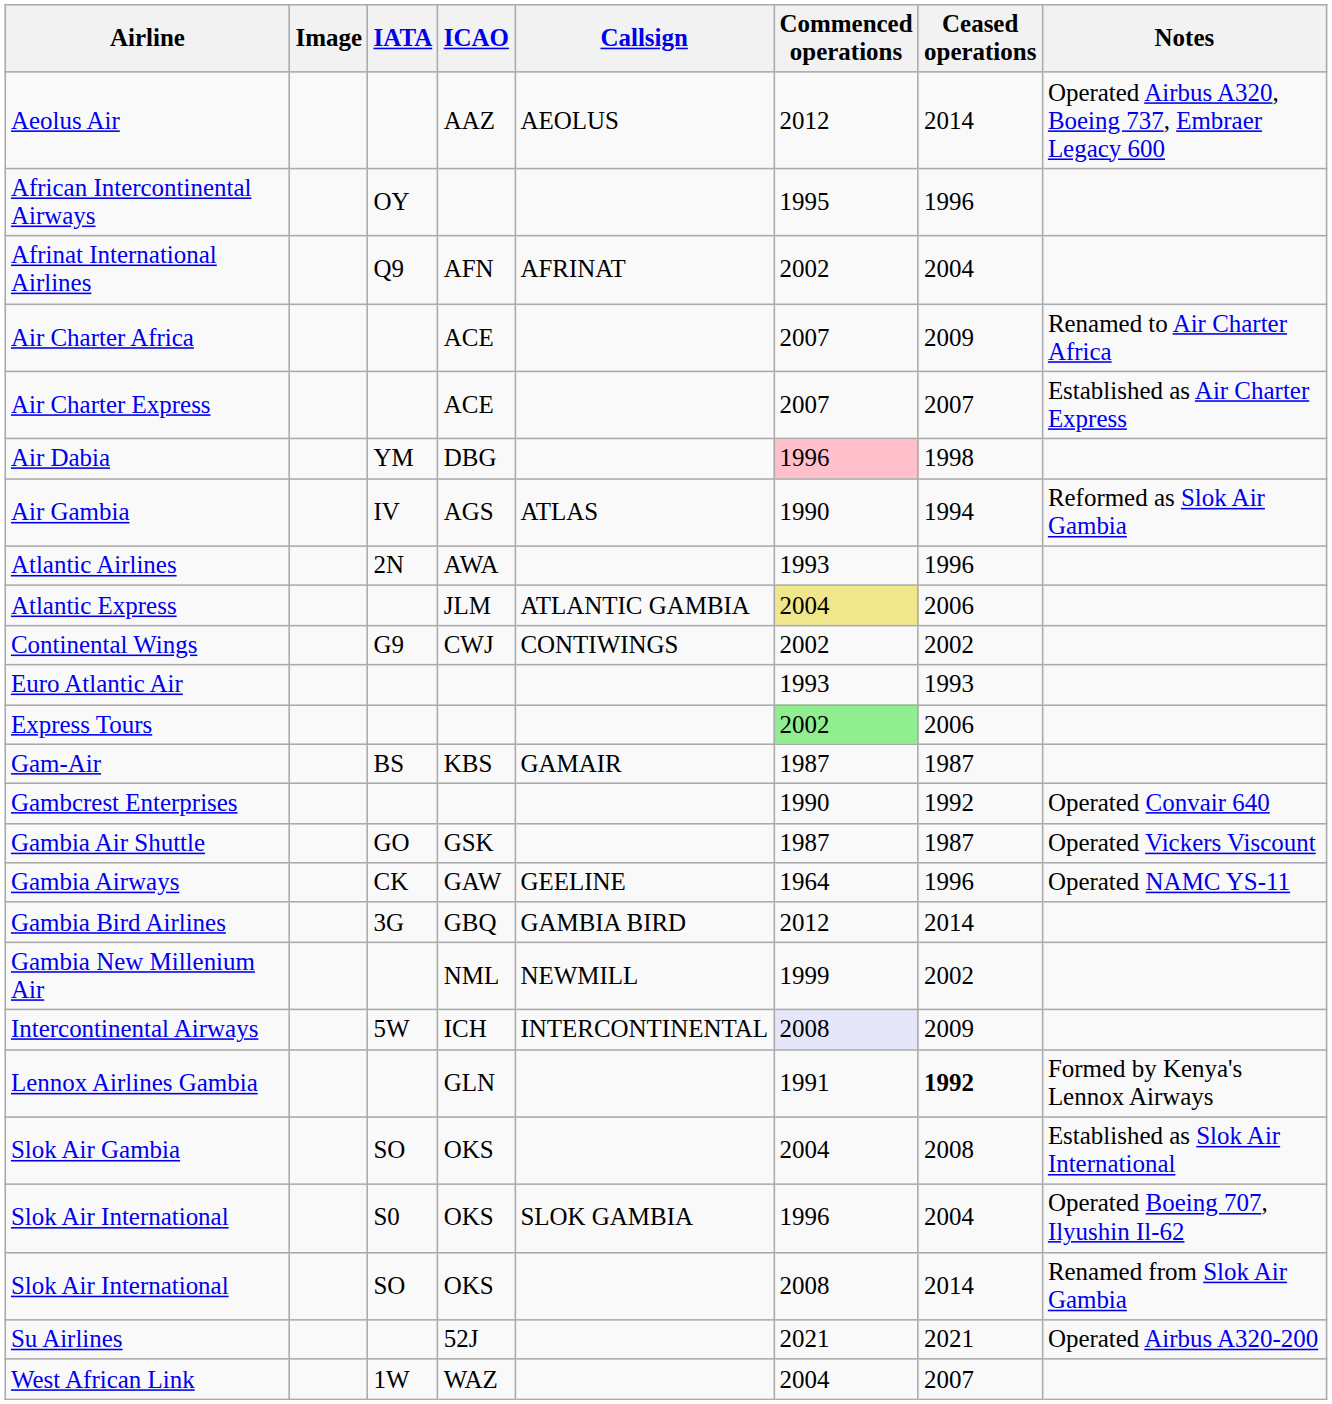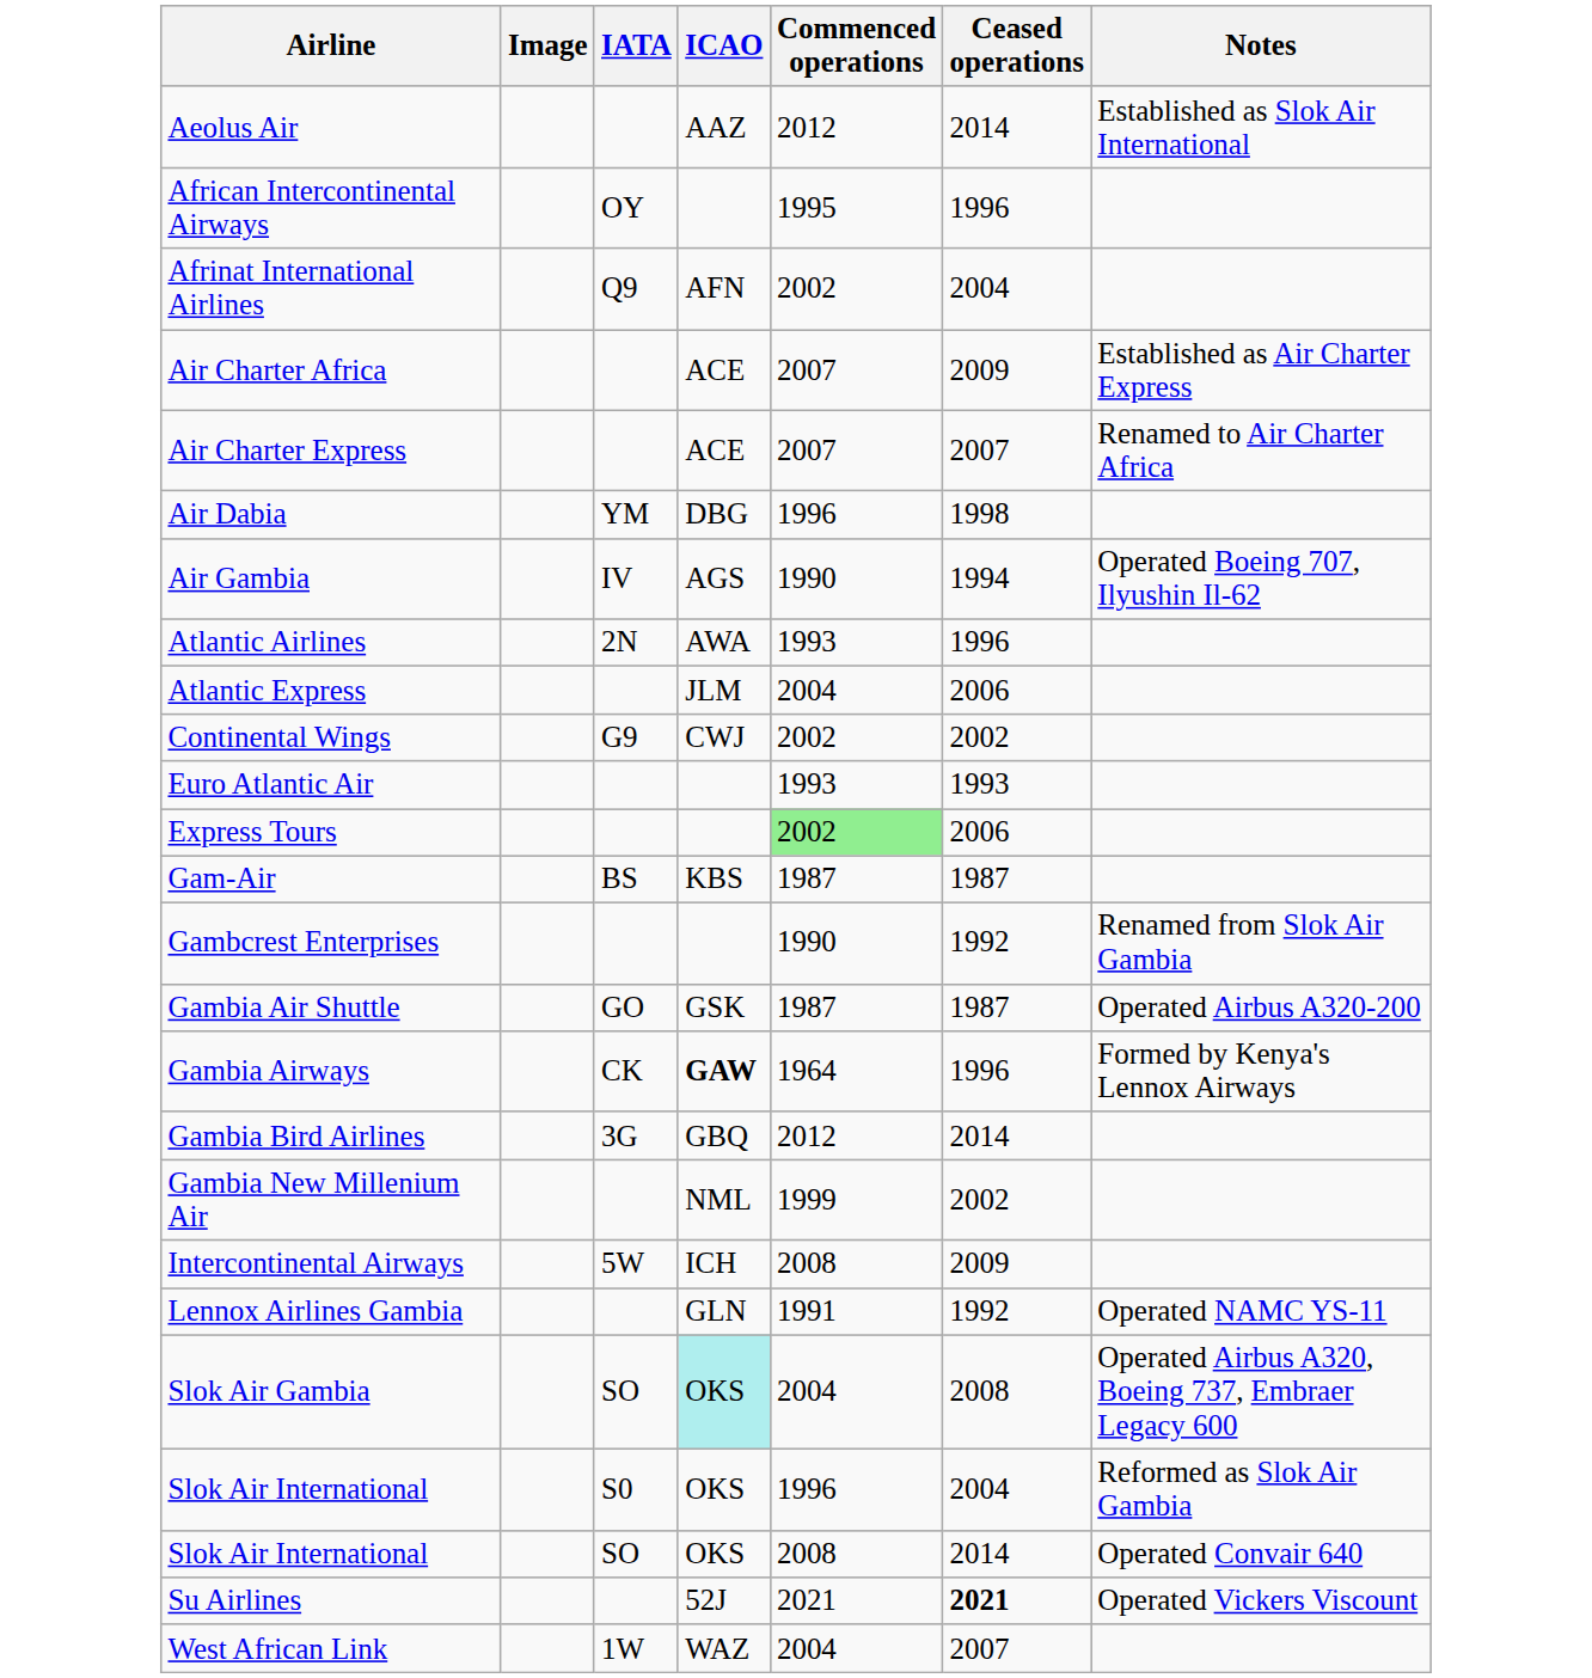 <table class="wikitable sortable" style="border-collapse:collapse; margin:auto;" border="1" cellpadding="3">
 <tr valign="middle">
 <th style="width:175px;">Airline</th>
 <th>Image</th>
 <th><a href='#'>IATA</a></th>
 <th><a href='#'>ICAO</a></th>
-<th><a href='#'>Callsign</a></th>
 <th>Commenced<br>operations</th>
 <th>Ceased<br>operations</th>
 <th style="width:175px;">Notes</th>
 </tr>
 <tr>
 <td><a href='#'>Aeolus Air</a></td>
 <td></td>
 <td></td>
 <td>AAZ</td>
-<td>AEOLUS</td>
 <td>2012</td>
 <td>2014</td>
-<td>Operated <a href='#'>Airbus A320</a>, <a href='#'>Boeing 737</a>, <a href='#'>Embraer Legacy 600</a></td>
+<td>Established as <a href='#'>Slok Air International</a></td>
 </tr>
 <tr>
 <td><a href='#'>African Intercontinental Airways</a></td>
 <td></td>
 <td>OY</td>
-<td></td>
 <td></td>
 <td>1995</td>
 <td>1996</td>
 <td></td>
 </tr>
 <tr>
 <td><a href='#'>Afrinat International Airlines</a></td>
 <td></td>
 <td>Q9</td>
 <td>AFN</td>
-<td>AFRINAT</td>
 <td>2002</td>
 <td>2004</td>
 <td></td>
 </tr>
 <tr>
 <td><a href='#'>Air Charter Africa</a></td>
 <td></td>
 <td></td>
 <td>ACE</td>
-<td></td>
 <td>2007</td>
 <td>2009</td>
-<td>Renamed to <a href='#'>Air Charter Africa</a></td>
+<td>Established as <a href='#'>Air Charter Express</a></td>
 </tr>
 <tr>
 <td><a href='#'>Air Charter Express</a></td>
 <td></td>
 <td></td>
 <td>ACE</td>
-<td></td>
 <td>2007</td>
 <td>2007</td>
-<td>Established as <a href='#'>Air Charter Express</a></td>
+<td>Renamed to <a href='#'>Air Charter Africa</a></td>
 </tr>
 <tr>
 <td><a href='#'>Air Dabia</a></td>
 <td></td>
 <td>YM</td>
 <td>DBG</td>
-<td></td>
-<td style="background: pink;">1996</td>
+<td>1996</td>
 <td>1998</td>
 <td></td>
 </tr>
 <tr>
 <td><a href='#'>Air Gambia</a></td>
 <td></td>
 <td>IV</td>
 <td>AGS</td>
-<td>ATLAS</td>
 <td>1990</td>
 <td>1994</td>
-<td>Reformed as <a href='#'>Slok Air Gambia</a></td>
+<td>Operated <a href='#'>Boeing 707</a>, <a href='#'>Ilyushin Il-62</a></td>
 </tr>
 <tr>
 <td><a href='#'>Atlantic Airlines</a></td>
 <td></td>
 <td>2N</td>
 <td>AWA</td>
-<td></td>
 <td>1993</td>
 <td>1996</td>
 <td></td>
 </tr>
 <tr>
 <td><a href='#'>Atlantic Express</a></td>
 <td></td>
 <td></td>
 <td>JLM</td>
-<td>ATLANTIC GAMBIA</td>
-<td style="background: khaki;">2004</td>
+<td>2004</td>
 <td>2006</td>
 <td></td>
 </tr>
 <tr>
 <td><a href='#'>Continental Wings</a></td>
 <td></td>
 <td>G9</td>
 <td>CWJ</td>
-<td>CONTIWINGS</td>
 <td>2002</td>
 <td>2002</td>
 <td></td>
 </tr>
 <tr>
 <td><a href='#'>Euro Atlantic Air</a></td>
-<td></td>
 <td></td>
 <td></td>
 <td></td>
 <td>1993</td>
 <td>1993</td>
 <td></td>
 </tr>
 <tr>
 <td><a href='#'>Express Tours</a></td>
 <td></td>
 <td></td>
 <td></td>
-<td></td>
 <td style="background: lightgreen;">2002</td>
 <td>2006</td>
 <td></td>
 </tr>
 <tr>
 <td><a href='#'>Gam-Air</a></td>
 <td></td>
 <td>BS</td>
 <td>KBS</td>
-<td>GAMAIR</td>
 <td>1987</td>
 <td>1987</td>
 <td></td>
 </tr>
 <tr>
 <td><a href='#'>Gambcrest Enterprises</a></td>
 <td></td>
 <td></td>
 <td></td>
-<td></td>
 <td>1990</td>
 <td>1992</td>
-<td>Operated <a href='#'>Convair 640</a></td>
+<td>Renamed from <a href='#'>Slok Air Gambia</a></td>
 </tr>
 <tr>
 <td><a href='#'>Gambia Air Shuttle</a></td>
 <td></td>
 <td>GO</td>
 <td>GSK</td>
-<td></td>
 <td>1987</td>
 <td>1987</td>
-<td>Operated <a href='#'>Vickers Viscount</a></td>
+<td>Operated <a href='#'>Airbus A320-200</a></td>
 </tr>
 <tr>
 <td><a href='#'>Gambia Airways</a></td>
 <td></td>
 <td>CK</td>
-<td>GAW</td>
-<td>GEELINE</td>
+<td><strong>GAW</strong></td>
 <td>1964</td>
 <td>1996</td>
-<td>Operated <a href='#'>NAMC YS-11</a></td>
+<td>Formed by Kenya's Lennox Airways</td>
 </tr>
 <tr>
 <td><a href='#'>Gambia Bird Airlines</a></td>
 <td></td>
 <td>3G</td>
 <td>GBQ</td>
-<td>GAMBIA BIRD</td>
 <td>2012</td>
 <td>2014</td>
 <td></td>
 </tr>
 <tr>
 <td><a href='#'>Gambia New Millenium Air</a></td>
 <td></td>
 <td></td>
 <td>NML</td>
-<td>NEWMILL</td>
 <td>1999</td>
 <td>2002</td>
 <td></td>
 </tr>
 <tr>
 <td><a href='#'>Intercontinental Airways</a></td>
 <td></td>
 <td>5W</td>
 <td>ICH</td>
-<td>INTERCONTINENTAL</td>
-<td style="background: lavender;">2008</td>
+<td>2008</td>
 <td>2009</td>
 <td></td>
 </tr>
 <tr>
 <td><a href='#'>Lennox Airlines Gambia</a></td>
 <td></td>
 <td></td>
 <td>GLN</td>
-<td></td>
 <td>1991</td>
-<td><strong>1992</strong></td>
-<td>Formed by Kenya's Lennox Airways</td>
+<td>1992</td>
+<td>Operated <a href='#'>NAMC YS-11</a></td>
 </tr>
 <tr>
 <td><a href='#'>Slok Air Gambia</a></td>
 <td></td>
 <td>SO</td>
-<td>OKS</td>
-<td></td>
+<td style="background: paleturquoise;">OKS</td>
 <td>2004</td>
 <td>2008</td>
-<td>Established as <a href='#'>Slok Air International</a></td>
+<td>Operated <a href='#'>Airbus A320</a>, <a href='#'>Boeing 737</a>, <a href='#'>Embraer Legacy 600</a></td>
 </tr>
 <tr>
 <td><a href='#'>Slok Air International</a></td>
 <td></td>
 <td>S0</td>
 <td>OKS</td>
-<td>SLOK GAMBIA</td>
 <td>1996</td>
 <td>2004</td>
-<td>Operated <a href='#'>Boeing 707</a>, <a href='#'>Ilyushin Il-62</a></td>
+<td>Reformed as <a href='#'>Slok Air Gambia</a></td>
 </tr>
 <tr>
 <td><a href='#'>Slok Air International</a></td>
 <td></td>
 <td>SO</td>
 <td>OKS</td>
-<td></td>
 <td>2008</td>
 <td>2014</td>
-<td>Renamed from <a href='#'>Slok Air Gambia</a></td>
+<td>Operated <a href='#'>Convair 640</a></td>
 </tr>
 <tr>
 <td><a href='#'>Su Airlines</a></td>
 <td></td>
 <td></td>
 <td>52J</td>
-<td></td>
 <td>2021</td>
-<td>2021</td>
-<td>Operated <a href='#'>Airbus A320-200</a></td>
+<td><strong>2021</strong></td>
+<td>Operated <a href='#'>Vickers Viscount</a></td>
 </tr>
 <tr>
 <td><a href='#'>West African Link</a></td>
 <td></td>
 <td>1W</td>
 <td>WAZ</td>
-<td></td>
 <td>2004</td>
 <td>2007</td>
 <td></td>
 </tr>
 </table>
